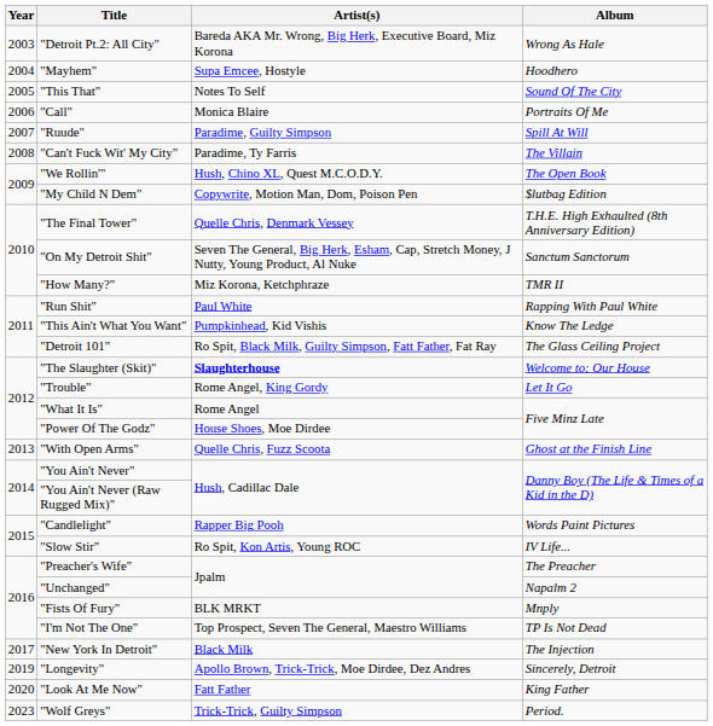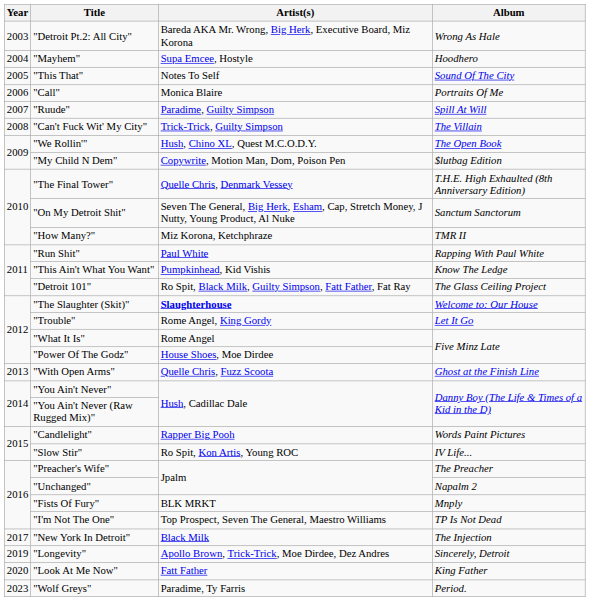 <table class="wikitable">
 <tr>
 <th>Year</th>
 <th>Title</th>
 <th>Artist(s)</th>
 <th>Album</th>
 </tr>
 <tr>
 <td>2003</td>
 <td>"Detroit Pt.2: All City"</td>
 <td>Bareda AKA Mr. Wrong, <a href='#'>Big Herk</a>, Executive Board, Miz Korona</td>
 <td><em>Wrong As Hale</em></td>
 </tr>
 <tr>
 <td>2004</td>
 <td>"Mayhem"</td>
 <td><a href='#'>Supa Emcee</a>, Hostyle</td>
 <td><em>Hoodhero</em></td>
 </tr>
 <tr>
 <td>2005</td>
 <td>"This That"</td>
 <td>Notes To Self</td>
 <td><em><a href='#'>Sound Of The City</a></em></td>
 </tr>
 <tr>
 <td>2006</td>
 <td>"Call"</td>
 <td>Monica Blaire</td>
 <td><em>Portraits Of Me</em></td>
 </tr>
 <tr>
 <td>2007</td>
 <td>"Ruude"</td>
 <td><a href='#'>Paradime</a>, <a href='#'>Guilty Simpson</a></td>
 <td><em><a href='#'>Spill At Will</a></em></td>
 </tr>
 <tr>
 <td>2008</td>
 <td>"Can't Fuck Wit' My City"</td>
-<td>Paradime, Ty Farris</td>
+<td><a href='#'>Trick-Trick</a>, <a href='#'>Guilty Simpson</a></td>
 <td><a href='#'><em>The Villain</em></a></td>
 </tr>
 <tr>
 <td rowspan="2">2009</td>
 <td>"We Rollin'"</td>
 <td><a href='#'>Hush</a>, <a href='#'>Chino XL</a>, Quest M.C.O.D.Y.</td>
 <td><em><a href='#'>The Open Book</a></em></td>
 </tr>
 <tr>
 <td>"My Child N Dem"</td>
 <td><a href='#'>Copywrite</a>, Motion Man, Dom, Poison Pen</td>
 <td><em>$lutbag Edition</em></td>
 </tr>
 <tr>
 <td rowspan="3">2010</td>
 <td>"The Final Tower"</td>
 <td><a href='#'>Quelle Chris</a>, <a href='#'>Denmark Vessey</a></td>
 <td><em>T.H.E. High Exhaulted (8th Anniversary Edition)</em></td>
 </tr>
 <tr>
 <td>"On My Detroit Shit"</td>
 <td>Seven The General, <a href='#'>Big Herk</a>, <a href='#'>Esham</a>, Cap, Stretch Money, J Nutty, Young Product, Al Nuke</td>
 <td><em>Sanctum Sanctorum</em></td>
 </tr>
 <tr>
 <td>"How Many?"</td>
 <td>Miz Korona, Ketchphraze</td>
 <td><em>TMR II</em></td>
 </tr>
 <tr>
 <td rowspan="3">2011</td>
 <td>"Run Shit"</td>
 <td><a href='#'>Paul White</a></td>
 <td><em>Rapping With Paul White</em></td>
 </tr>
 <tr>
 <td>"This Ain't What You Want"</td>
 <td><a href='#'>Pumpkinhead</a>, Kid Vishis</td>
 <td><em>Know The Ledge</em></td>
 </tr>
 <tr>
 <td>"Detroit 101"</td>
 <td>Ro Spit, <a href='#'>Black Milk</a>, <a href='#'>Guilty Simpson</a>, <a href='#'>Fatt Father</a>, Fat Ray</td>
 <td><em>The Glass Ceiling Project</em></td>
 </tr>
 <tr>
 <td rowspan="4">2012</td>
 <td>"The Slaughter (Skit)"</td>
 <td><strong><a href='#'>Slaughterhouse</a></strong></td>
 <td><em><a href='#'>Welcome to: Our House</a></em></td>
 </tr>
 <tr>
 <td>"Trouble"</td>
 <td>Rome Angel, <a href='#'>King Gordy</a></td>
 <td><a href='#'><em>Let It Go</em></a></td>
 </tr>
 <tr>
 <td>"What It Is"</td>
 <td>Rome Angel</td>
 <td rowspan="2"><em>Five Minz Late</em></td>
 </tr>
 <tr>
 <td>"Power Of The Godz"</td>
 <td><a href='#'>House Shoes</a>, Moe Dirdee</td>
 </tr>
 <tr>
 <td>2013</td>
 <td>"With Open Arms"</td>
 <td><a href='#'>Quelle Chris</a>, <a href='#'>Fuzz Scoota</a></td>
 <td><em><a href='#'>Ghost at the Finish Line</a></em></td>
 </tr>
 <tr>
 <td rowspan="2">2014</td>
 <td>"You Ain't Never"</td>
 <td rowspan="2"><a href='#'>Hush</a>, Cadillac Dale</td>
 <td rowspan="2"><em><a href='#'>Danny Boy (The Life & Times of a Kid in the D)</a></em></td>
 </tr>
 <tr>
 <td>"You Ain't Never (Raw Rugged Mix)"</td>
 </tr>
 <tr>
 <td rowspan="2">2015</td>
 <td>"Candlelight"</td>
 <td><a href='#'>Rapper Big Pooh</a></td>
 <td><em>Words Paint Pictures</em></td>
 </tr>
 <tr>
 <td>"Slow Stir"</td>
 <td>Ro Spit, <a href='#'>Kon Artis</a>, Young ROC</td>
 <td><em>IV Life...</em></td>
 </tr>
 <tr>
 <td rowspan="4">2016</td>
 <td>"Preacher's Wife"</td>
 <td rowspan="2">Jpalm</td>
 <td><em>The Preacher</em></td>
 </tr>
 <tr>
 <td>"Unchanged"</td>
 <td><em>Napalm 2</em></td>
 </tr>
 <tr>
 <td>"Fists Of Fury"</td>
 <td>BLK MRKT</td>
 <td><em>Mnply</em></td>
 </tr>
 <tr>
 <td>"I'm Not The One"</td>
 <td>Top Prospect, Seven The General, Maestro Williams</td>
 <td><em>TP Is Not Dead</em></td>
 </tr>
 <tr>
 <td>2017</td>
 <td>"New York In Detroit"</td>
 <td><a href='#'>Black Milk</a></td>
 <td><em>The Injection</em></td>
 </tr>
 <tr>
 <td>2019</td>
 <td>"Longevity"</td>
 <td><a href='#'>Apollo Brown</a>, <a href='#'>Trick-Trick</a>, Moe Dirdee, Dez Andres</td>
 <td><em>Sincerely, Detroit</em></td>
 </tr>
 <tr>
 <td>2020</td>
 <td>"Look At Me Now"</td>
 <td><a href='#'>Fatt Father</a></td>
 <td><em>King Father</em></td>
 </tr>
 <tr>
 <td>2023</td>
 <td>"Wolf Greys"</td>
-<td><a href='#'>Trick-Trick</a>, <a href='#'>Guilty Simpson</a></td>
+<td>Paradime, Ty Farris</td>
 <td><em>Period.</em></td>
 </tr>
 </table>
